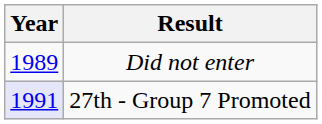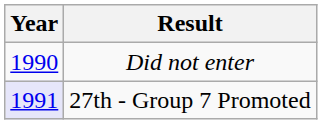 <table class="wikitable" style="text-align: center; font-size:100%">
 <tr>
 <th>Year</th>
 <th>Result</th>
 </tr>
 <tr>
-<td> <a href='#'>1989</a></td>
+<td> <a href='#'>1990</a></td>
 <td><em>Did not enter</em></td>
 </tr>
 <tr>
 <td style="background: lavender;"> <a href='#'>1991</a></td>
 <td>27th - Group 7 Promoted</td>
 </tr>
 </table>
